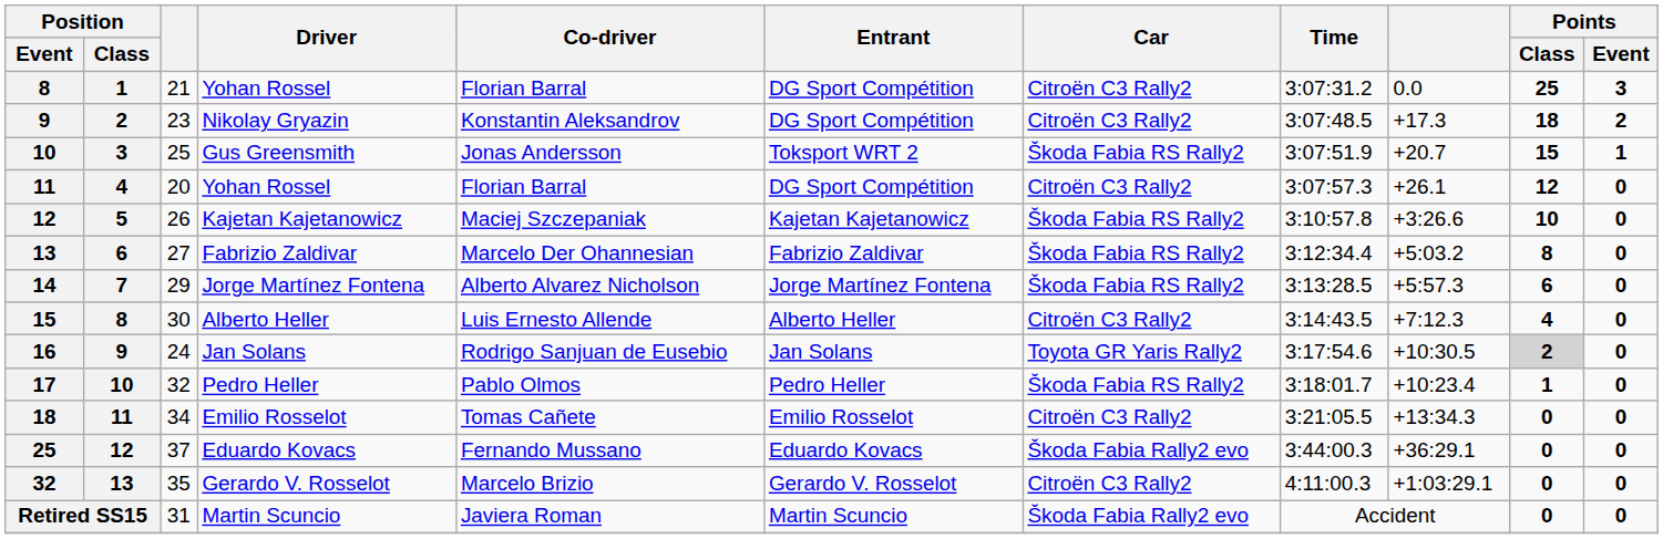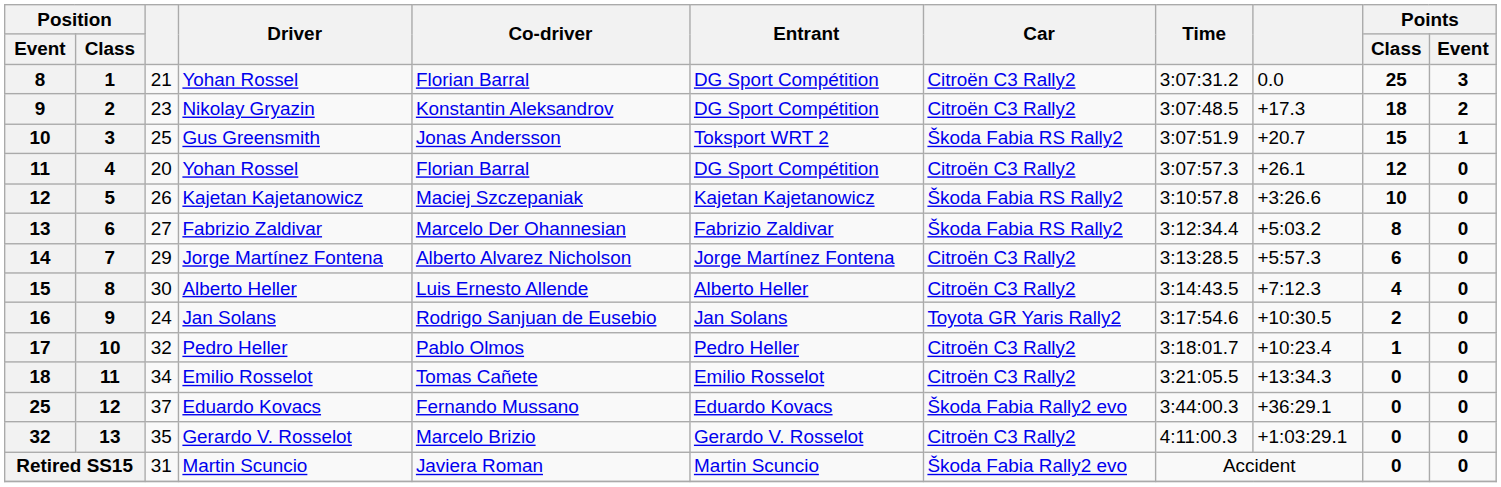 <table class="wikitable" width=85% style="font-size: 85%;">
 <tr>
 <th colspan="2">Position</th>
 <th rowspan="2"></th>
 <th rowspan="2">Driver</th>
 <th rowspan="2">Co-driver</th>
 <th rowspan="2">Entrant</th>
 <th rowspan="2">Car</th>
 <th rowspan="2">Time</th>
 <th rowspan="2"></th>
 <th colspan="3">Points</th>
 </tr>
 <tr>
 <th>Event</th>
 <th>Class</th>
 <th>Class</th>
 <th>Event</th>
 </tr>
 <tr>
 <th>8</th>
 <th>1</th>
 <td align="center">21</td>
 <td><a href='#'>Yohan Rossel</a></td>
 <td><a href='#'>Florian Barral</a></td>
 <td><a href='#'>DG Sport Compétition</a></td>
 <td><a href='#'>Citroën C3 Rally2</a></td>
 <td>3:07:31.2</td>
 <td>0.0</td>
 <td align="center"><strong>25</strong></td>
 <td align="center"><strong>3</strong></td>
 </tr>
 <tr>
 <th>9</th>
 <th>2</th>
 <td align="center">23</td>
 <td><a href='#'>Nikolay Gryazin</a></td>
 <td><a href='#'>Konstantin Aleksandrov</a></td>
 <td><a href='#'>DG Sport Compétition</a></td>
 <td><a href='#'>Citroën C3 Rally2</a></td>
 <td>3:07:48.5</td>
 <td>+17.3</td>
 <td align="center"><strong>18</strong></td>
 <td align="center"><strong>2</strong></td>
 </tr>
 <tr>
 <th>10</th>
 <th>3</th>
 <td align="center">25</td>
 <td><a href='#'>Gus Greensmith</a></td>
 <td><a href='#'>Jonas Andersson</a></td>
 <td><a href='#'>Toksport WRT 2</a></td>
 <td><a href='#'>Škoda Fabia RS Rally2</a></td>
 <td>3:07:51.9</td>
 <td>+20.7</td>
 <td align="center"><strong>15</strong></td>
 <td align="center"><strong>1</strong></td>
 </tr>
 <tr>
 <th>11</th>
 <th>4</th>
 <td align="center">20</td>
 <td><a href='#'>Yohan Rossel</a></td>
 <td><a href='#'>Florian Barral</a></td>
 <td><a href='#'>DG Sport Compétition</a></td>
 <td><a href='#'>Citroën C3 Rally2</a></td>
 <td>3:07:57.3</td>
 <td>+26.1</td>
 <td align="center"><strong>12</strong></td>
 <td align="center"><strong>0</strong></td>
 </tr>
 <tr>
 <th>12</th>
 <th>5</th>
 <td align="center">26</td>
 <td><a href='#'>Kajetan Kajetanowicz</a></td>
 <td><a href='#'>Maciej Szczepaniak</a></td>
 <td><a href='#'>Kajetan Kajetanowicz</a></td>
 <td><a href='#'>Škoda Fabia RS Rally2</a></td>
 <td>3:10:57.8</td>
 <td>+3:26.6</td>
 <td align="center"><strong>10</strong></td>
 <td align="center"><strong>0</strong></td>
 </tr>
 <tr>
 <th>13</th>
 <th>6</th>
 <td align="center">27</td>
 <td><a href='#'>Fabrizio Zaldivar</a></td>
 <td><a href='#'>Marcelo Der Ohannesian</a></td>
 <td><a href='#'>Fabrizio Zaldivar</a></td>
 <td><a href='#'>Škoda Fabia RS Rally2</a></td>
 <td>3:12:34.4</td>
 <td>+5:03.2</td>
 <td align="center"><strong>8</strong></td>
 <td align="center"><strong>0</strong></td>
 </tr>
 <tr>
 <th>14</th>
 <th>7</th>
 <td align="center">29</td>
 <td><a href='#'>Jorge Martínez Fontena</a></td>
 <td><a href='#'>Alberto Alvarez Nicholson</a></td>
 <td><a href='#'>Jorge Martínez Fontena</a></td>
-<td><a href='#'>Škoda Fabia RS Rally2</a></td>
+<td><a href='#'>Citroën C3 Rally2</a></td>
 <td>3:13:28.5</td>
 <td>+5:57.3</td>
 <td align="center"><strong>6</strong></td>
 <td align="center"><strong>0</strong></td>
 </tr>
 <tr>
 <th>15</th>
 <th>8</th>
 <td align="center">30</td>
 <td><a href='#'>Alberto Heller</a></td>
 <td><a href='#'>Luis Ernesto Allende</a></td>
 <td><a href='#'>Alberto Heller</a></td>
 <td><a href='#'>Citroën C3 Rally2</a></td>
 <td>3:14:43.5</td>
 <td>+7:12.3</td>
 <td align="center"><strong>4</strong></td>
 <td align="center"><strong>0</strong></td>
 </tr>
 <tr>
 <th>16</th>
 <th>9</th>
 <td align="center">24</td>
 <td><a href='#'>Jan Solans</a></td>
 <td><a href='#'>Rodrigo Sanjuan de Eusebio</a></td>
 <td><a href='#'>Jan Solans</a></td>
 <td><a href='#'>Toyota GR Yaris Rally2</a></td>
 <td>3:17:54.6</td>
 <td>+10:30.5</td>
-<td align="center" style="background: lightgrey;"><strong>2</strong></td>
+<td align="center"><strong>2</strong></td>
 <td align="center"><strong>0</strong></td>
 </tr>
 <tr>
 <th>17</th>
 <th>10</th>
 <td align="center">32</td>
 <td><a href='#'>Pedro Heller</a></td>
 <td><a href='#'>Pablo Olmos</a></td>
 <td><a href='#'>Pedro Heller</a></td>
-<td><a href='#'>Škoda Fabia RS Rally2</a></td>
+<td><a href='#'>Citroën C3 Rally2</a></td>
 <td>3:18:01.7</td>
 <td>+10:23.4</td>
 <td align="center"><strong>1</strong></td>
 <td align="center"><strong>0</strong></td>
 </tr>
 <tr>
 <th>18</th>
 <th>11</th>
 <td align="center">34</td>
 <td><a href='#'>Emilio Rosselot</a></td>
 <td><a href='#'>Tomas Cañete</a></td>
 <td><a href='#'>Emilio Rosselot</a></td>
 <td><a href='#'>Citroën C3 Rally2</a></td>
 <td>3:21:05.5</td>
 <td>+13:34.3</td>
 <td align="center"><strong>0</strong></td>
 <td align="center"><strong>0</strong></td>
 </tr>
 <tr>
 <th>25</th>
 <th>12</th>
 <td align="center">37</td>
 <td><a href='#'>Eduardo Kovacs</a></td>
 <td><a href='#'>Fernando Mussano</a></td>
 <td><a href='#'>Eduardo Kovacs</a></td>
 <td><a href='#'>Škoda Fabia Rally2 evo</a></td>
 <td>3:44:00.3</td>
 <td>+36:29.1</td>
 <td align="center"><strong>0</strong></td>
 <td align="center"><strong>0</strong></td>
 </tr>
 <tr>
 <th>32</th>
 <th>13</th>
 <td align="center">35</td>
 <td><a href='#'>Gerardo V. Rosselot</a></td>
 <td><a href='#'>Marcelo Brizio</a></td>
 <td><a href='#'>Gerardo V. Rosselot</a></td>
 <td><a href='#'>Citroën C3 Rally2</a></td>
 <td>4:11:00.3</td>
 <td>+1:03:29.1</td>
 <td align="center"><strong>0</strong></td>
 <td align="center"><strong>0</strong></td>
 </tr>
 <tr>
 <th colspan="2">Retired SS15</th>
 <td align="center">31</td>
 <td><a href='#'>Martin Scuncio</a></td>
 <td><a href='#'>Javiera Roman</a></td>
 <td><a href='#'>Martin Scuncio</a></td>
 <td><a href='#'>Škoda Fabia Rally2 evo</a></td>
 <td align="center" colspan="2">Accident</td>
 <td align="center"><strong>0</strong></td>
 <td align="center"><strong>0</strong></td>
 </tr>
 <tr>
 </tr>
 </table>
